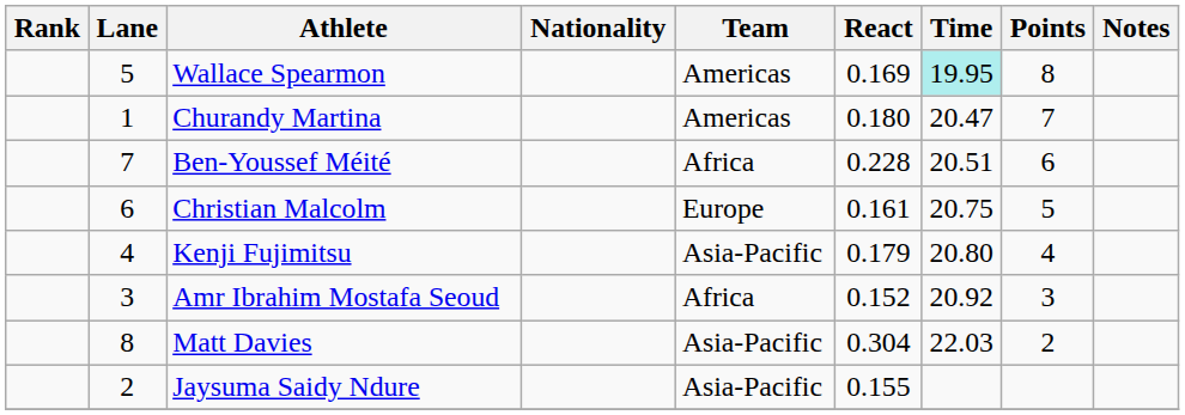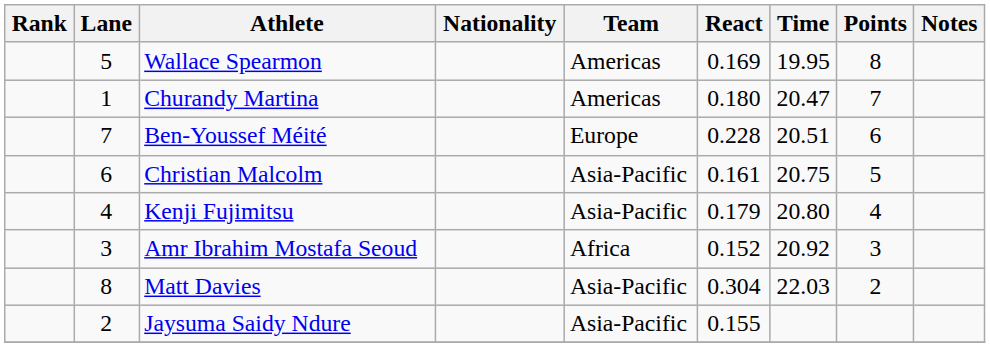 <table class="wikitable sortable" style="text-align:center" width="75%">
 <tr>
 <th>Rank</th>
 <th>Lane</th>
 <th>Athlete</th>
 <th>Nationality</th>
 <th>Team</th>
 <th>React</th>
 <th>Time</th>
 <th>Points</th>
 <th>Notes</th>
 </tr>
 <tr>
 <td></td>
 <td>5</td>
 <td align="left"><a href='#'>Wallace Spearmon</a></td>
 <td align=left></td>
 <td align=left>Americas</td>
 <td>0.169</td>
-<td style="background: paleturquoise;">19.95</td>
+<td>19.95</td>
 <td>8</td>
 <td></td>
 </tr>
 <tr>
 <td></td>
 <td>1</td>
 <td align="left"><a href='#'>Churandy Martina</a></td>
 <td align=left></td>
 <td align=left>Americas</td>
 <td>0.180</td>
 <td>20.47</td>
 <td>7</td>
 <td></td>
 </tr>
 <tr>
 <td></td>
 <td>7</td>
 <td align="left"><a href='#'>Ben-Youssef Méité</a></td>
 <td align=left></td>
-<td align=left>Africa</td>
+<td align=left>Europe</td>
 <td>0.228</td>
 <td>20.51</td>
 <td>6</td>
 <td></td>
 </tr>
 <tr>
 <td></td>
 <td>6</td>
 <td align="left"><a href='#'>Christian Malcolm</a></td>
 <td align=left></td>
-<td align=left>Europe</td>
+<td align=left>Asia-Pacific</td>
 <td>0.161</td>
 <td>20.75</td>
 <td>5</td>
 <td></td>
 </tr>
 <tr>
 <td></td>
 <td>4</td>
 <td align="left"><a href='#'>Kenji Fujimitsu</a></td>
 <td align=left></td>
 <td align=left>Asia-Pacific</td>
 <td>0.179</td>
 <td>20.80</td>
 <td>4</td>
 <td></td>
 </tr>
 <tr>
 <td></td>
 <td>3</td>
 <td align="left"><a href='#'>Amr Ibrahim Mostafa Seoud</a></td>
 <td align=left></td>
 <td align=left>Africa</td>
 <td>0.152</td>
 <td>20.92</td>
 <td>3</td>
 <td></td>
 </tr>
 <tr>
 <td></td>
 <td>8</td>
 <td align="left"><a href='#'>Matt Davies</a></td>
 <td align=left></td>
 <td align=left>Asia-Pacific</td>
 <td>0.304</td>
 <td>22.03</td>
 <td>2</td>
 <td></td>
 </tr>
 <tr>
 <td></td>
 <td>2</td>
 <td align="left"><a href='#'>Jaysuma Saidy Ndure</a></td>
 <td align=left></td>
 <td align=left>Asia-Pacific</td>
 <td>0.155</td>
 <td></td>
 <td></td>
 <td></td>
 </tr>
 <tr>
 </tr>
 </table>
